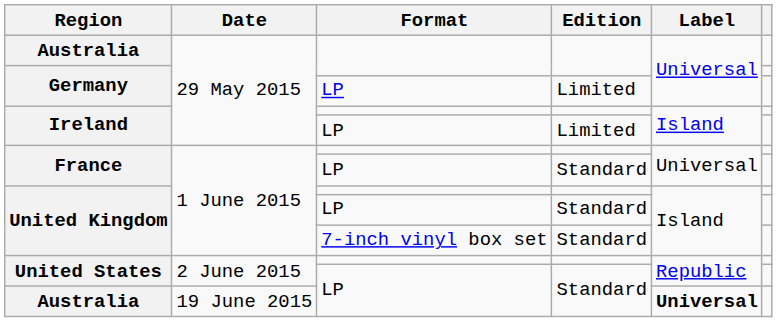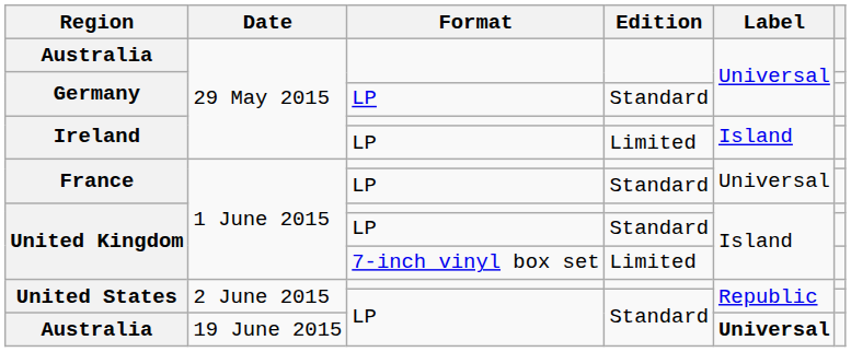 <table class="wikitable plainrowheaders">
 <tr>
 <th scope="col">Region</th>
 <th scope="col">Date</th>
 <th scope="col">Format</th>
 <th scope="col">Edition</th>
 <th scope="col">Label</th>
 <th scope="col"></th>
 </tr>
 <tr>
 <th scope="row">Australia</th>
 <td rowspan="5">29 May 2015</td>
 <td rowspan="2"></td>
 <td rowspan="2"></td>
 <td rowspan="3"><a href='#'>Universal</a></td>
 <td align="center"></td>
 </tr>
 <tr>
 <th scope="row" rowspan="2">Germany</th>
 <td align="center"></td>
 </tr>
 <tr>
 <td><a href='#'>LP</a></td>
-<td>Limited</td>
+<td>Standard</td>
 <td align="center"></td>
 </tr>
 <tr>
 <th scope="row" rowspan="2">Ireland</th>
 <td></td>
 <td></td>
 <td rowspan="2"><a href='#'>Island</a></td>
 <td align="center"></td>
 </tr>
 <tr>
 <td>LP</td>
 <td>Limited</td>
 <td align="center"></td>
 </tr>
 <tr>
 <th scope="row" rowspan="2">France</th>
 <td rowspan="5">1 June 2015</td>
 <td></td>
 <td></td>
 <td rowspan="2">Universal</td>
 <td align="center"></td>
 </tr>
 <tr>
 <td>LP</td>
 <td>Standard</td>
 <td align="center"></td>
 </tr>
 <tr>
 <th scope="row" rowspan="3">United Kingdom</th>
 <td></td>
 <td></td>
 <td rowspan="3">Island</td>
 <td align="center"></td>
 </tr>
 <tr>
 <td>LP</td>
 <td>Standard</td>
 <td align="center"></td>
 </tr>
 <tr>
 <td><a href='#'>7-inch vinyl</a> box set</td>
-<td>Standard</td>
+<td>Limited</td>
 <td align="center"></td>
 </tr>
 <tr>
 <th scope="row" rowspan="2">United States</th>
 <td rowspan="2">2 June 2015</td>
 <td></td>
 <td></td>
 <td rowspan="2"><a href='#'>Republic</a></td>
 <td align="center"></td>
 </tr>
 <tr>
 <td rowspan="2">LP</td>
 <td rowspan="2">Standard</td>
 <td align="center"></td>
 </tr>
 <tr>
 <th scope="row">Australia</th>
 <td>19 June 2015</td>
 <td><strong>Universal</strong></td>
 <td align="center"></td>
 </tr>
 </table>
